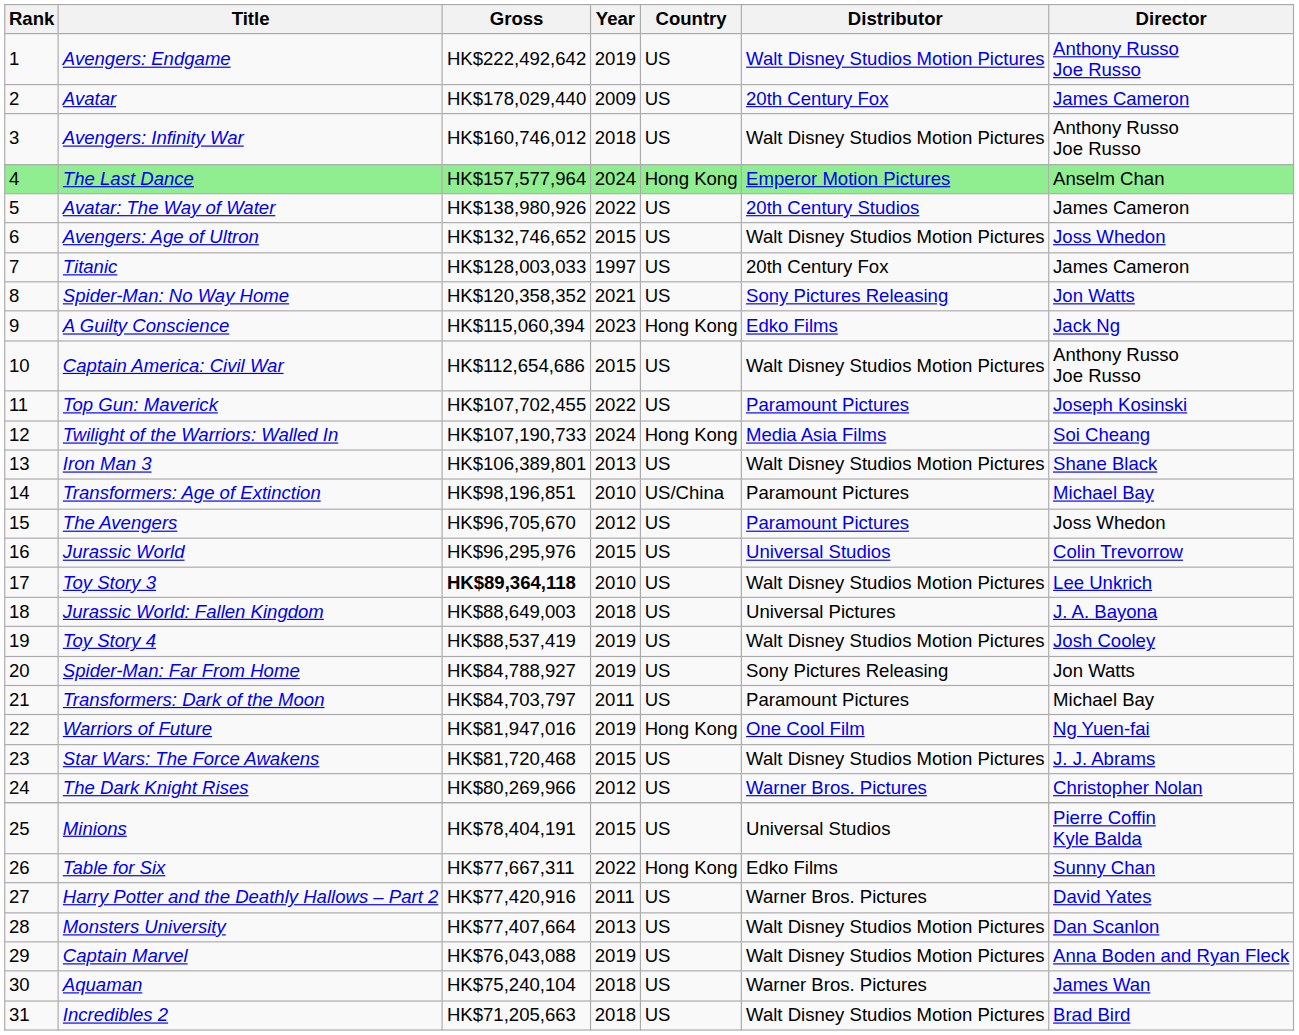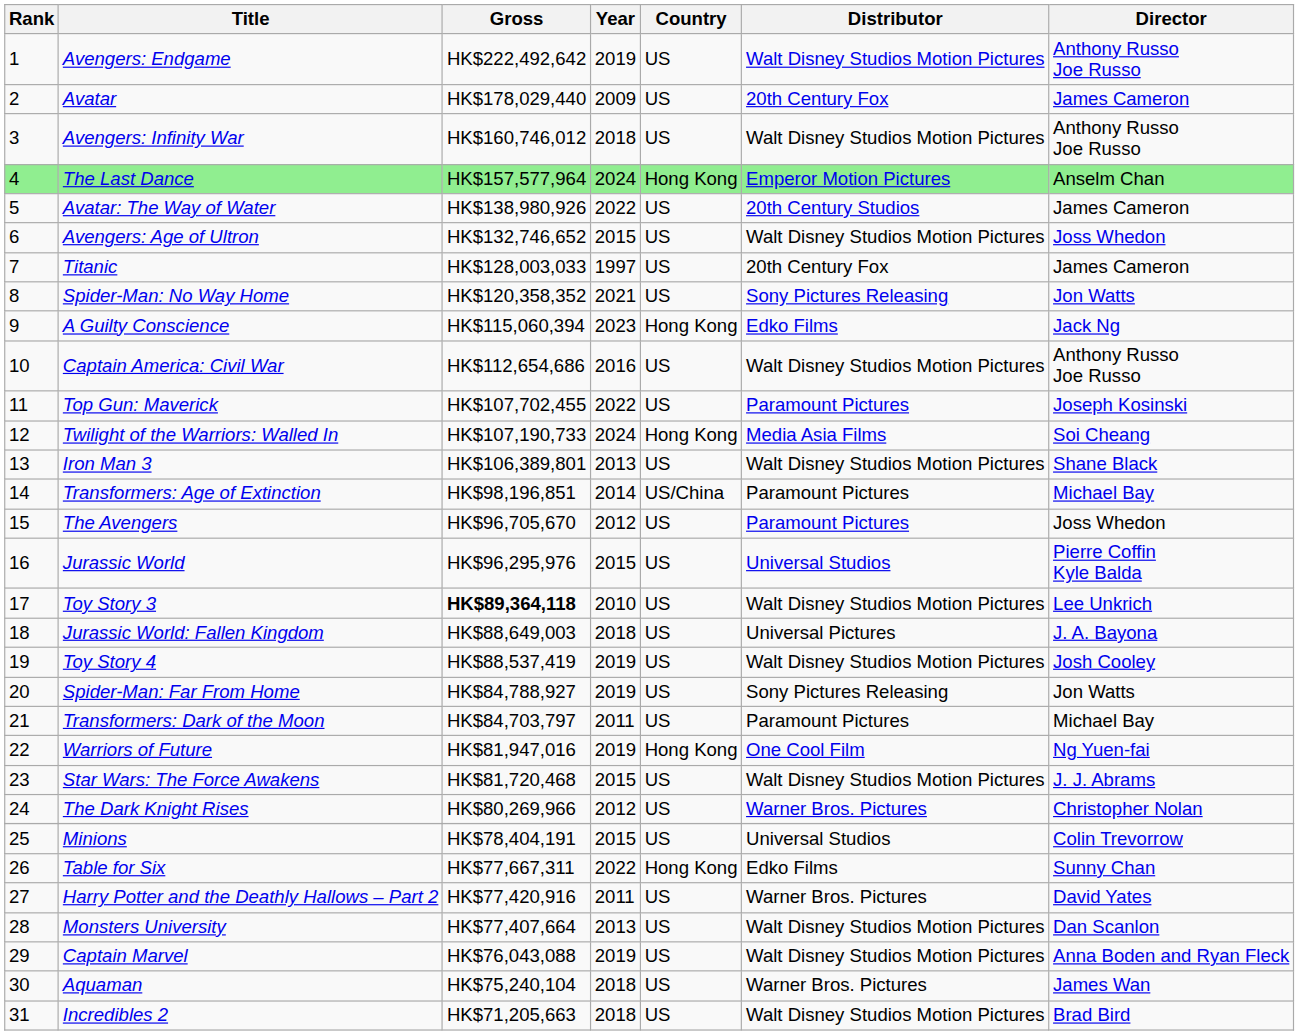 <table class="wikitable sortable"  style="margin:auto; margin:auto;">
 <tr>
 <th>Rank</th>
 <th>Title</th>
 <th>Gross</th>
 <th>Year</th>
 <th>Country</th>
 <th>Distributor</th>
 <th>Director</th>
 </tr>
 <tr>
 <td>1</td>
 <td><em><a href='#'>Avengers: Endgame</a></em></td>
 <td>HK$222,492,642</td>
 <td>2019</td>
 <td>US</td>
 <td><a href='#'>Walt Disney Studios Motion Pictures</a></td>
 <td><a href='#'>Anthony Russo<br>Joe Russo</a></td>
 </tr>
 <tr>
 <td>2</td>
 <td><em><a href='#'>Avatar</a></em></td>
 <td>HK$178,029,440</td>
 <td>2009</td>
 <td>US</td>
 <td><a href='#'>20th Century Fox</a></td>
 <td><a href='#'>James Cameron</a></td>
 </tr>
 <tr>
 <td>3</td>
 <td><em><a href='#'>Avengers: Infinity War</a></em></td>
 <td>HK$160,746,012</td>
 <td>2018</td>
 <td>US</td>
 <td>Walt Disney Studios Motion Pictures</td>
 <td>Anthony Russo<br>Joe Russo</td>
 </tr>
 <tr style="background:lightgreen">
 <td>4</td>
 <td><em><a href='#'>The Last Dance</a></em></td>
 <td>HK$157,577,964</td>
 <td>2024</td>
 <td>Hong Kong</td>
 <td><a href='#'>Emperor Motion Pictures</a></td>
 <td>Anselm Chan</td>
 </tr>
 <tr>
 <td>5</td>
 <td><em><a href='#'>Avatar: The Way of Water</a></em></td>
 <td>HK$138,980,926</td>
 <td>2022</td>
 <td>US</td>
 <td><a href='#'>20th Century Studios</a></td>
 <td>James Cameron</td>
 </tr>
 <tr>
 <td>6</td>
 <td><em><a href='#'>Avengers: Age of Ultron</a></em></td>
 <td>HK$132,746,652</td>
 <td>2015</td>
 <td>US</td>
 <td>Walt Disney Studios Motion Pictures</td>
 <td><a href='#'>Joss Whedon</a></td>
 </tr>
 <tr>
 <td>7</td>
 <td><em><a href='#'>Titanic</a></em></td>
 <td>HK$128,003,033</td>
 <td>1997</td>
 <td>US</td>
 <td>20th Century Fox</td>
 <td>James Cameron</td>
 </tr>
 <tr>
 <td>8</td>
 <td><em><a href='#'>Spider-Man: No Way Home</a></em></td>
 <td>HK$120,358,352</td>
 <td>2021</td>
 <td>US</td>
 <td><a href='#'>Sony Pictures Releasing</a></td>
 <td><a href='#'>Jon Watts</a></td>
 </tr>
 <tr>
 <td>9</td>
 <td><em><a href='#'>A Guilty Conscience</a></em></td>
 <td>HK$115,060,394</td>
 <td>2023</td>
 <td>Hong Kong</td>
 <td><a href='#'>Edko Films</a></td>
 <td><a href='#'>Jack Ng</a></td>
 </tr>
 <tr>
 <td>10</td>
 <td><em><a href='#'>Captain America: Civil War</a></em></td>
 <td>HK$112,654,686</td>
-<td>2015</td>
+<td>2016</td>
 <td>US</td>
 <td>Walt Disney Studios Motion Pictures</td>
 <td>Anthony Russo<br>Joe Russo</td>
 </tr>
 <tr>
 <td>11</td>
 <td><em><a href='#'>Top Gun: Maverick</a></em></td>
 <td>HK$107,702,455</td>
 <td>2022</td>
 <td>US</td>
 <td><a href='#'>Paramount Pictures</a></td>
 <td><a href='#'>Joseph Kosinski</a></td>
 </tr>
 <tr>
 <td>12</td>
 <td><em><a href='#'>Twilight of the Warriors: Walled In</a></em></td>
 <td>HK$107,190,733</td>
 <td>2024</td>
 <td>Hong Kong</td>
 <td><a href='#'>Media Asia Films</a></td>
 <td><a href='#'>Soi Cheang</a></td>
 </tr>
 <tr>
 <td>13</td>
 <td><em><a href='#'>Iron Man 3</a></em></td>
 <td>HK$106,389,801</td>
 <td>2013</td>
 <td>US</td>
 <td>Walt Disney Studios Motion Pictures</td>
 <td><a href='#'>Shane Black</a></td>
 </tr>
 <tr>
 <td>14</td>
 <td><em><a href='#'>Transformers: Age of Extinction</a></em></td>
 <td>HK$98,196,851</td>
-<td>2010</td>
+<td>2014</td>
 <td>US/China</td>
 <td>Paramount Pictures</td>
 <td><a href='#'>Michael Bay</a></td>
 </tr>
 <tr>
 <td>15</td>
 <td><em><a href='#'>The Avengers</a></em></td>
 <td>HK$96,705,670</td>
 <td>2012</td>
 <td>US</td>
 <td><a href='#'>Paramount Pictures</a></td>
 <td>Joss Whedon</td>
 </tr>
 <tr>
 <td>16</td>
 <td><em><a href='#'>Jurassic World</a></em></td>
 <td>HK$96,295,976</td>
 <td>2015</td>
 <td>US</td>
 <td><a href='#'>Universal Studios</a></td>
-<td><a href='#'>Colin Trevorrow</a></td>
+<td><a href='#'>Pierre Coffin</a><br><a href='#'>Kyle Balda</a></td>
 </tr>
 <tr>
 <td>17</td>
 <td><em><a href='#'>Toy Story 3</a></em></td>
 <td><strong>HK$89,364,118</strong></td>
 <td>2010</td>
 <td>US</td>
 <td>Walt Disney Studios Motion Pictures</td>
 <td><a href='#'>Lee Unkrich</a></td>
 </tr>
 <tr>
 <td>18</td>
 <td><em><a href='#'>Jurassic World: Fallen Kingdom</a></em></td>
 <td>HK$88,649,003</td>
 <td>2018</td>
 <td>US</td>
 <td>Universal Pictures</td>
 <td><a href='#'>J. A. Bayona</a></td>
 </tr>
 <tr>
 <td>19</td>
 <td><em><a href='#'>Toy Story 4</a></em></td>
 <td>HK$88,537,419</td>
 <td>2019</td>
 <td>US</td>
 <td>Walt Disney Studios Motion Pictures</td>
 <td><a href='#'>Josh Cooley</a></td>
 </tr>
 <tr>
 <td>20</td>
 <td><em><a href='#'>Spider-Man: Far From Home</a></em></td>
 <td>HK$84,788,927</td>
 <td>2019</td>
 <td>US</td>
 <td>Sony Pictures Releasing</td>
 <td>Jon Watts</td>
 </tr>
 <tr>
 <td>21</td>
 <td><em><a href='#'>Transformers: Dark of the Moon</a></em></td>
 <td>HK$84,703,797</td>
 <td>2011</td>
 <td>US</td>
 <td>Paramount Pictures</td>
 <td>Michael Bay</td>
 </tr>
 <tr>
 <td>22</td>
 <td><em><a href='#'>Warriors of Future</a></em></td>
 <td>HK$81,947,016</td>
 <td>2019</td>
 <td>Hong Kong</td>
 <td><a href='#'>One Cool Film</a></td>
 <td><a href='#'>Ng Yuen-fai</a></td>
 </tr>
 <tr>
 <td>23</td>
 <td><em><a href='#'>Star Wars: The Force Awakens</a></em></td>
 <td>HK$81,720,468</td>
 <td>2015</td>
 <td>US</td>
 <td>Walt Disney Studios Motion Pictures</td>
 <td><a href='#'>J. J. Abrams</a></td>
 </tr>
 <tr>
 <td>24</td>
 <td><em><a href='#'>The Dark Knight Rises</a></em></td>
 <td>HK$80,269,966</td>
 <td>2012</td>
 <td>US</td>
 <td><a href='#'>Warner Bros. Pictures</a></td>
 <td><a href='#'>Christopher Nolan</a></td>
 </tr>
 <tr style="background:lightgreen">
 </tr>
 <tr>
 <td>25</td>
 <td><em><a href='#'>Minions</a></em></td>
 <td>HK$78,404,191</td>
 <td>2015</td>
 <td>US</td>
 <td>Universal Studios</td>
-<td><a href='#'>Pierre Coffin</a><br><a href='#'>Kyle Balda</a></td>
+<td><a href='#'>Colin Trevorrow</a></td>
 </tr>
 <tr>
 <td>26</td>
 <td><em><a href='#'>Table for Six</a></em></td>
 <td>HK$77,667,311</td>
 <td>2022</td>
 <td>Hong Kong</td>
 <td>Edko Films</td>
 <td><a href='#'>Sunny Chan</a></td>
 </tr>
 <tr>
 <td>27</td>
 <td><em><a href='#'>Harry Potter and the Deathly Hallows – Part 2</a></em></td>
 <td>HK$77,420,916</td>
 <td>2011</td>
 <td>US</td>
 <td>Warner Bros. Pictures</td>
 <td><a href='#'>David Yates</a></td>
 </tr>
 <tr>
 <td>28</td>
 <td><em><a href='#'>Monsters University</a></em></td>
 <td>HK$77,407,664</td>
 <td>2013</td>
 <td>US</td>
 <td>Walt Disney Studios Motion Pictures</td>
 <td><a href='#'>Dan Scanlon</a></td>
 </tr>
 <tr>
 <td>29</td>
 <td><em><a href='#'>Captain Marvel</a></em></td>
 <td>HK$76,043,088</td>
 <td>2019</td>
 <td>US</td>
 <td>Walt Disney Studios Motion Pictures</td>
 <td><a href='#'>Anna Boden and Ryan Fleck</a></td>
 </tr>
 <tr>
 <td>30</td>
 <td><em><a href='#'>Aquaman</a></em></td>
 <td>HK$75,240,104</td>
 <td>2018</td>
 <td>US</td>
 <td>Warner Bros. Pictures</td>
 <td><a href='#'>James Wan</a></td>
 </tr>
 <tr>
 <td>31</td>
 <td><em><a href='#'>Incredibles 2</a></em></td>
 <td>HK$71,205,663</td>
 <td>2018</td>
 <td>US</td>
 <td>Walt Disney Studios Motion Pictures</td>
 <td><a href='#'>Brad Bird</a></td>
 </tr>
 </table>
